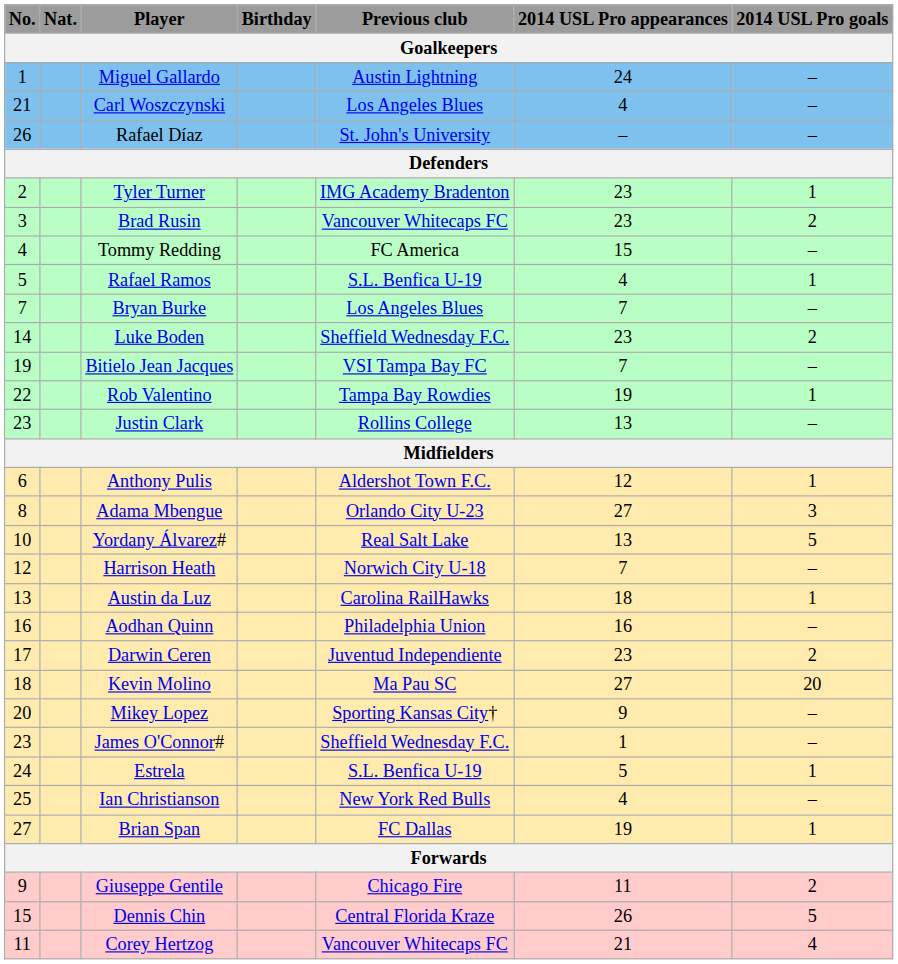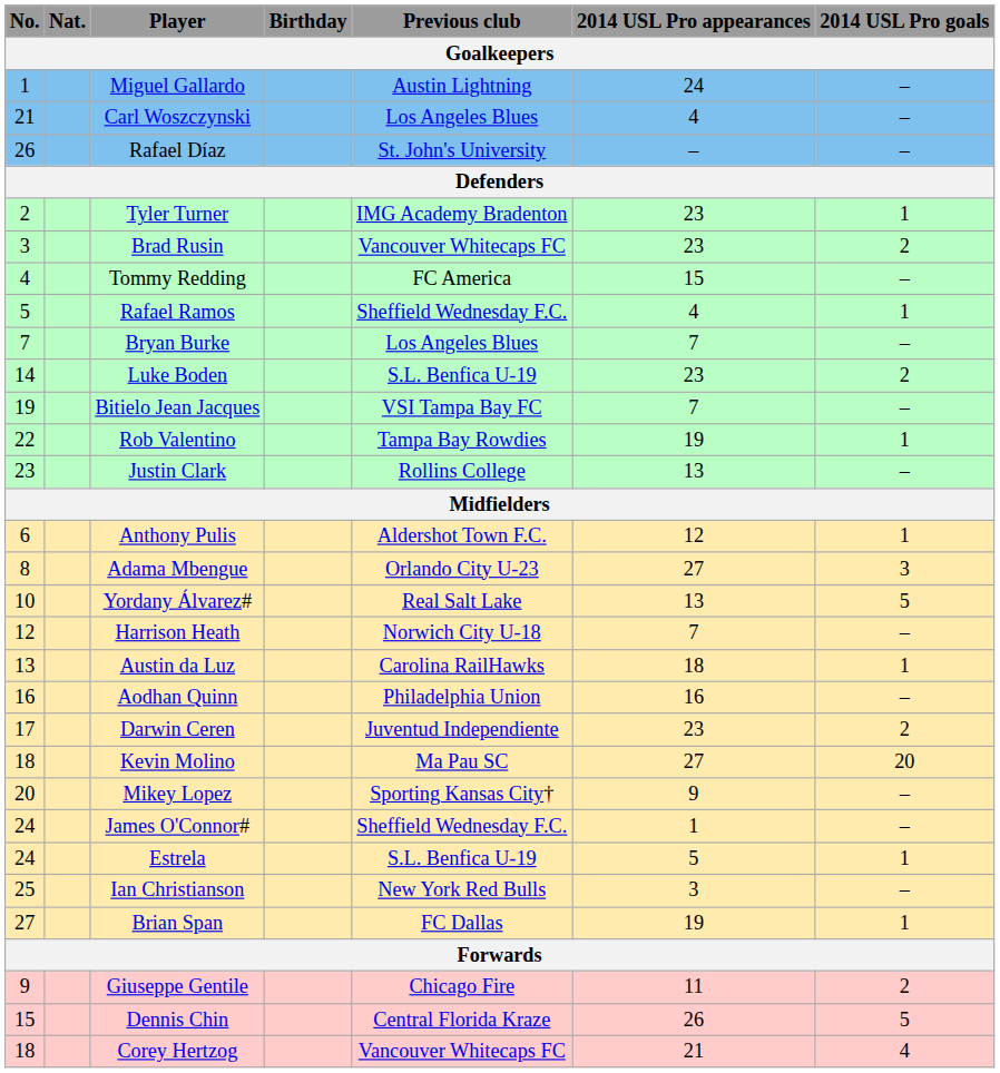 <table class="wikitable">
 <tr style="text-align:center; background:#9c9c9c;">
 <td><strong>No.</strong></td>
 <td><strong>Nat.</strong></td>
 <td><strong>Player</strong></td>
 <td><strong>Birthday</strong></td>
 <td><strong>Previous club</strong></td>
 <td><strong>2014 USL Pro appearances</strong></td>
 <td><strong>2014 USL Pro goals</strong></td>
 </tr>
 <tr style="text-align:center; background:#dcdcdc;">
 <th colspan="7">Goalkeepers</th>
 </tr>
 <tr style="text-align:center; background:#7ec0ee;">
 <td>1</td>
 <td></td>
 <td><a href='#'>Miguel Gallardo</a></td>
 <td></td>
 <td> <a href='#'>Austin Lightning</a></td>
 <td>24</td>
 <td>–</td>
 </tr>
 <tr style="text-align:center; background:#7ec0ee;">
 <td>21</td>
 <td></td>
 <td><a href='#'>Carl Woszczynski</a></td>
 <td></td>
 <td> <a href='#'>Los Angeles Blues</a></td>
 <td>4</td>
 <td>–</td>
 </tr>
 <tr style="text-align:center; background:#7ec0ee;">
 <td>26</td>
 <td></td>
 <td>Rafael Díaz</td>
 <td></td>
 <td> <a href='#'>St. John's University</a></td>
 <td>–</td>
 <td>–</td>
 </tr>
 <tr style="text-align:center; background:#7ec0ee;">
 <th colspan="7">Defenders</th>
 </tr>
 <tr style="text-align:center; background:#b9ffc5;">
 <td>2</td>
 <td></td>
 <td><a href='#'>Tyler Turner</a></td>
 <td></td>
 <td> <a href='#'>IMG Academy Bradenton</a></td>
 <td>23</td>
 <td>1</td>
 </tr>
 <tr style="text-align:center; background:#b9ffc5;">
 <td>3</td>
 <td></td>
 <td><a href='#'>Brad Rusin</a></td>
 <td></td>
 <td> <a href='#'>Vancouver Whitecaps FC</a></td>
 <td>23</td>
 <td>2</td>
 </tr>
 <tr style="text-align:center; background:#b9ffc5;">
 <td>4</td>
 <td></td>
 <td>Tommy Redding</td>
 <td></td>
 <td> FC America</td>
 <td>15</td>
 <td>–</td>
 </tr>
 <tr style="text-align:center; background:#b9ffc5;">
 <td>5</td>
 <td></td>
 <td><a href='#'>Rafael Ramos</a></td>
 <td></td>
-<td> <a href='#'>S.L. Benfica U-19</a></td>
+<td> <a href='#'>Sheffield Wednesday F.C.</a></td>
 <td>4</td>
 <td>1</td>
 </tr>
 <tr style="text-align:center; background:#b9ffc5;">
 <td>7</td>
 <td></td>
 <td><a href='#'>Bryan Burke</a></td>
 <td></td>
 <td> <a href='#'>Los Angeles Blues</a></td>
 <td>7</td>
 <td>–</td>
 </tr>
 <tr style="text-align:center; background:#b9ffc5;">
 <td>14</td>
 <td></td>
 <td><a href='#'>Luke Boden</a></td>
 <td></td>
-<td> <a href='#'>Sheffield Wednesday F.C.</a></td>
+<td> <a href='#'>S.L. Benfica U-19</a></td>
 <td>23</td>
 <td>2</td>
 </tr>
 <tr style="text-align:center; background:#b9ffc5;">
 <td>19</td>
 <td></td>
 <td><a href='#'>Bitielo Jean Jacques</a></td>
 <td></td>
 <td> <a href='#'>VSI Tampa Bay FC</a></td>
 <td>7</td>
 <td>–</td>
 </tr>
 <tr style="text-align:center; background:#b9ffc5;">
 <td>22</td>
 <td></td>
 <td><a href='#'>Rob Valentino</a></td>
 <td></td>
 <td> <a href='#'>Tampa Bay Rowdies</a></td>
 <td>19</td>
 <td>1</td>
 </tr>
 <tr style="text-align:center; background:#b9ffc5;">
 <td>23</td>
 <td></td>
 <td><a href='#'>Justin Clark</a></td>
 <td></td>
 <td> <a href='#'>Rollins College</a></td>
 <td>13</td>
 <td>–</td>
 </tr>
 <tr style="text-align:center; background:#dcdcdc;">
 <th colspan="7">Midfielders</th>
 </tr>
 <tr style="text-align:center; background:#ffebad;">
 <td>6</td>
 <td></td>
 <td><a href='#'>Anthony Pulis</a></td>
 <td></td>
 <td> <a href='#'>Aldershot Town F.C.</a></td>
 <td>12</td>
 <td>1</td>
 </tr>
 <tr style="text-align:center; background:#ffebad;">
 <td>8</td>
 <td></td>
 <td><a href='#'>Adama Mbengue</a></td>
 <td></td>
 <td> <a href='#'>Orlando City U-23</a></td>
 <td>27</td>
 <td>3</td>
 </tr>
 <tr style="text-align:center; background:#ffebad;">
 <td>10</td>
 <td></td>
 <td><a href='#'>Yordany Álvarez</a>#</td>
 <td></td>
 <td> <a href='#'>Real Salt Lake</a></td>
 <td>13</td>
 <td>5</td>
 </tr>
 <tr style="text-align:center; background:#ffebad;">
 <td>12</td>
 <td></td>
 <td><a href='#'>Harrison Heath</a></td>
 <td></td>
 <td> <a href='#'>Norwich City U-18</a></td>
 <td>7</td>
 <td>–</td>
 </tr>
 <tr style="text-align:center; background:#ffebad;">
 <td>13</td>
 <td></td>
 <td><a href='#'>Austin da Luz</a></td>
 <td></td>
 <td> <a href='#'>Carolina RailHawks</a></td>
 <td>18</td>
 <td>1</td>
 </tr>
 <tr style="text-align:center; background:#ffebad;">
 <td>16</td>
 <td></td>
 <td><a href='#'>Aodhan Quinn</a></td>
 <td></td>
 <td> <a href='#'>Philadelphia Union</a></td>
 <td>16</td>
 <td>–</td>
 </tr>
 <tr style="text-align:center; background:#ffebad;">
 <td>17</td>
 <td></td>
 <td><a href='#'>Darwin Ceren</a></td>
 <td></td>
 <td> <a href='#'>Juventud Independiente</a></td>
 <td>23</td>
 <td>2</td>
 </tr>
 <tr style="text-align:center; background:#ffebad;">
 <td>18</td>
 <td></td>
 <td><a href='#'>Kevin Molino</a></td>
 <td></td>
 <td> <a href='#'>Ma Pau SC</a></td>
 <td>27</td>
 <td>20</td>
 </tr>
 <tr style="text-align:center; background:#ffebad;">
 <td>20</td>
 <td></td>
 <td><a href='#'>Mikey Lopez</a></td>
 <td></td>
 <td> <a href='#'>Sporting Kansas City</a>†</td>
 <td>9</td>
 <td>–</td>
 </tr>
 <tr style="text-align:center; background:#ffebad;">
-<td>23</td>
+<td>24</td>
 <td></td>
 <td><a href='#'>James O'Connor</a>#</td>
 <td></td>
 <td> <a href='#'>Sheffield Wednesday F.C.</a></td>
 <td>1</td>
 <td>–</td>
 </tr>
 <tr style="text-align:center; background:#ffebad;">
 <td>24</td>
 <td></td>
 <td><a href='#'>Estrela</a></td>
 <td></td>
 <td> <a href='#'>S.L. Benfica U-19</a></td>
 <td>5</td>
 <td>1</td>
 </tr>
 <tr style="text-align:center; background:#ffebad;">
 <td>25</td>
 <td></td>
 <td><a href='#'>Ian Christianson</a></td>
 <td></td>
 <td> <a href='#'>New York Red Bulls</a></td>
-<td>4</td>
+<td>3</td>
 <td>–</td>
 </tr>
 <tr style="text-align:center; background:#ffebad;">
 <td>27</td>
 <td></td>
 <td><a href='#'>Brian Span</a></td>
 <td></td>
 <td> <a href='#'>FC Dallas</a></td>
 <td>19</td>
 <td>1</td>
 </tr>
 <tr style="text-align:center; background:#dcdcdc;">
 <th colspan="8">Forwards</th>
 </tr>
 <tr style="text-align:center; background:#ffcbcb;">
 <td>9</td>
 <td></td>
 <td><a href='#'>Giuseppe Gentile</a></td>
 <td></td>
 <td> <a href='#'>Chicago Fire</a></td>
 <td>11</td>
 <td>2</td>
 </tr>
 <tr style="text-align:center; background:#ffcbcb;">
 <td>15</td>
 <td></td>
 <td><a href='#'>Dennis Chin</a></td>
 <td></td>
 <td> <a href='#'>Central Florida Kraze</a></td>
 <td>26</td>
 <td>5</td>
 </tr>
 <tr style="text-align:center; background:#ffcbcb;">
-<td>11</td>
+<td>18</td>
 <td></td>
 <td><a href='#'>Corey Hertzog</a></td>
 <td></td>
 <td> <a href='#'>Vancouver Whitecaps FC</a></td>
 <td>21</td>
 <td>4</td>
 </tr>
 </table>
